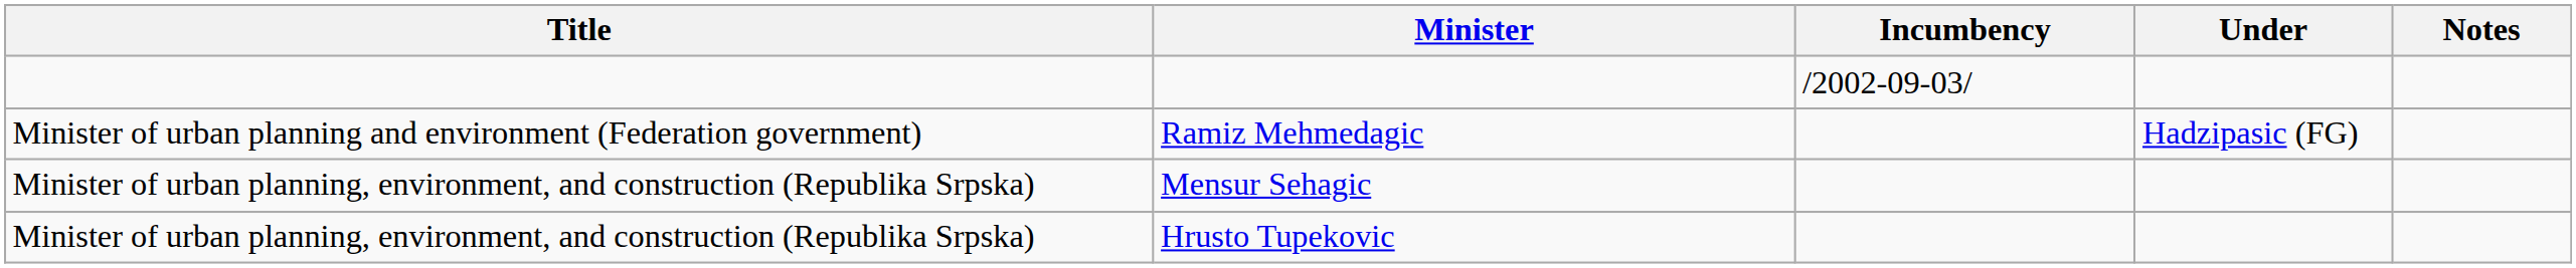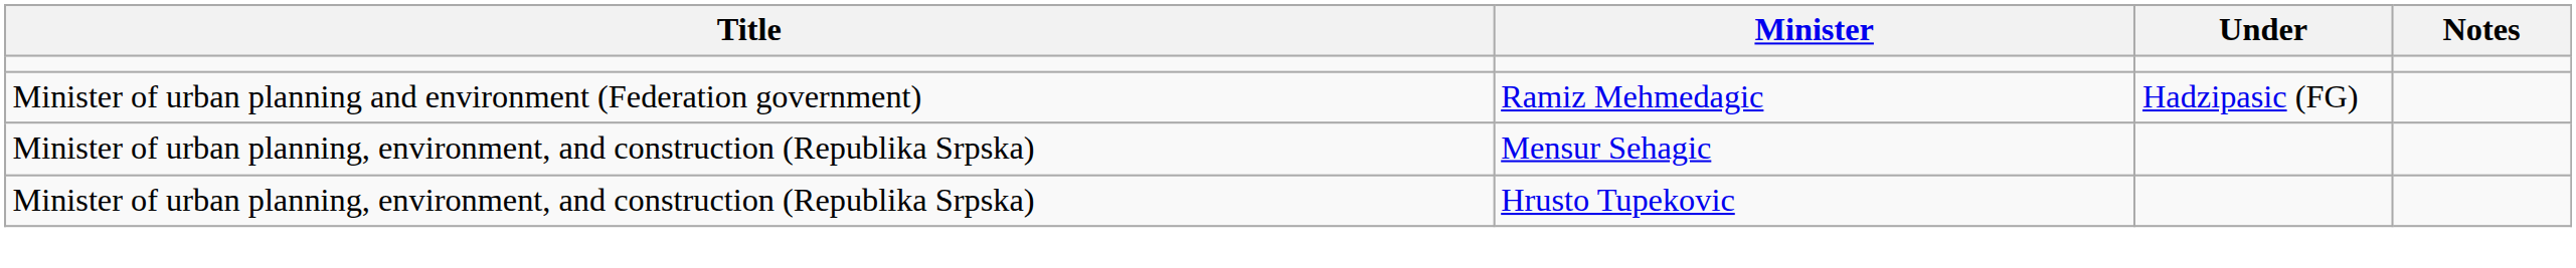 <table class="wikitable" style="width:100%;">
 <tr>
 <th>Title</th>
 <th style="width:25%;"><a href='#'>Minister</a></th>
-<th style="width:160px;">Incumbency</th>
 <th style="width:10%;">Under</th>
 <th style="width:7%;">Notes</th>
 </tr>
 <tr>
 <td></td>
 <td></td>
-<td>/2002-09-03/</td>
 <td></td>
 <td></td>
 </tr>
 <tr>
 <td>Minister of urban planning and environment (Federation government)</td>
 <td><a href='#'>Ramiz Mehmedagic</a></td>
-<td></td>
 <td><a href='#'>Hadzipasic</a> (FG)</td>
 <td></td>
 </tr>
 <tr>
 <td>Minister of urban planning, environment, and construction (Republika Srpska)</td>
 <td><a href='#'>Mensur Sehagic</a></td>
 <td></td>
 <td></td>
-<td></td>
 </tr>
 <tr>
 <td>Minister of urban planning, environment, and construction (Republika Srpska)</td>
 <td><a href='#'>Hrusto Tupekovic</a></td>
 <td></td>
 <td></td>
-<td></td>
 </tr>
 </table>
